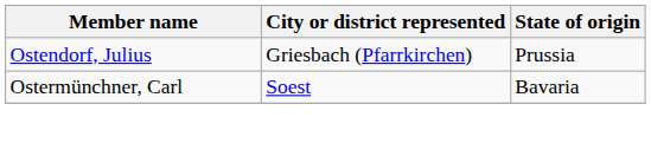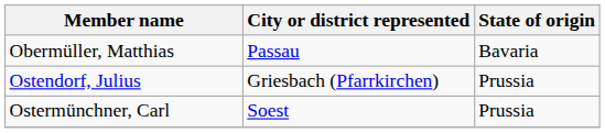 <table class="wikitable">
 <tr>
 <th width="40%">Member name</th>
 <th>City or district represented</th>
 <th>State of origin</th>
+</tr>
+<tr>
+<td>Obermüller, Matthias</td>
+<td><a href='#'>Passau</a></td>
+<td>Bavaria</td>
 </tr>
 <tr>
 <td><a href='#'>Ostendorf, Julius</a></td>
 <td>Griesbach (<a href='#'>Pfarrkirchen</a>)</td>
 <td>Prussia</td>
 </tr>
 <tr>
 <td>Ostermünchner, Carl</td>
 <td><a href='#'>Soest</a></td>
-<td>Bavaria</td>
+<td>Prussia</td>
 </tr>
 <tr>
 </tr>
 </table>
